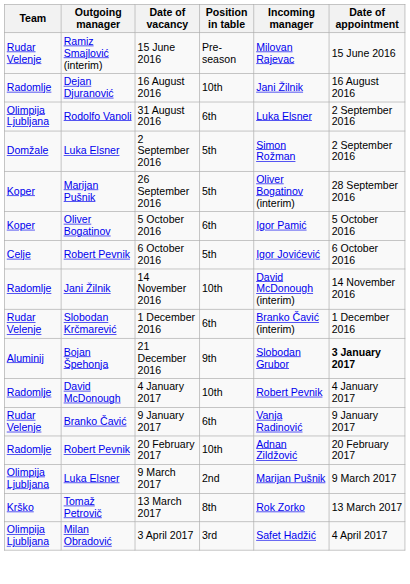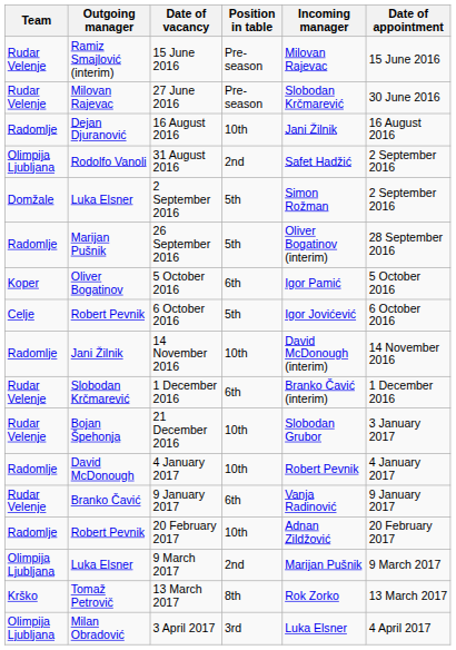 <table class="wikitable sortable">
 <tr>
 <th>Team</th>
 <th>Outgoing manager</th>
 <th>Date of vacancy</th>
 <th>Position in table</th>
 <th>Incoming manager</th>
 <th>Date of appointment</th>
 </tr>
 <tr>
 <td><a href='#'>Rudar Velenje</a></td>
 <td><a href='#'>Ramiz Smajlović</a> (interim)</td>
 <td>15 June 2016</td>
 <td>Pre-season</td>
 <td><a href='#'>Milovan Rajevac</a></td>
 <td>15 June 2016</td>
 </tr>
 <tr>
+<td><a href='#'>Rudar Velenje</a></td>
+<td><a href='#'>Milovan Rajevac</a></td>
+<td>27 June 2016</td>
+<td>Pre-season</td>
+<td><a href='#'>Slobodan Krčmarević</a></td>
+<td>30 June 2016</td>
+</tr>
+<tr>
 <td><a href='#'>Radomlje</a></td>
 <td><a href='#'>Dejan Djuranović</a></td>
 <td>16 August 2016</td>
 <td>10th</td>
 <td><a href='#'>Jani Žilnik</a></td>
 <td>16 August 2016</td>
 </tr>
 <tr>
 <td><a href='#'>Olimpija Ljubljana</a></td>
 <td><a href='#'>Rodolfo Vanoli</a></td>
 <td>31 August 2016</td>
-<td>6th</td>
-<td><a href='#'>Luka Elsner</a></td>
+<td>2nd</td>
+<td><a href='#'>Safet Hadžić</a></td>
 <td>2 September 2016</td>
 </tr>
 <tr>
 <td><a href='#'>Domžale</a></td>
 <td><a href='#'>Luka Elsner</a></td>
 <td>2 September 2016</td>
 <td>5th</td>
 <td><a href='#'>Simon Rožman</a></td>
 <td>2 September 2016</td>
 </tr>
 <tr>
-<td><a href='#'>Koper</a></td>
+<td><a href='#'>Radomlje</a></td>
 <td><a href='#'>Marijan Pušnik</a></td>
 <td>26 September 2016</td>
 <td>5th</td>
 <td><a href='#'>Oliver Bogatinov</a> (interim)</td>
 <td>28 September 2016</td>
 </tr>
 <tr>
 <td><a href='#'>Koper</a></td>
 <td><a href='#'>Oliver Bogatinov</a></td>
 <td>5 October 2016</td>
 <td>6th</td>
 <td><a href='#'>Igor Pamić</a></td>
 <td>5 October 2016</td>
 </tr>
 <tr>
 <td><a href='#'>Celje</a></td>
 <td><a href='#'>Robert Pevnik</a></td>
 <td>6 October 2016</td>
 <td>5th</td>
 <td><a href='#'>Igor Jovićević</a></td>
 <td>6 October 2016</td>
 </tr>
 <tr>
 <td><a href='#'>Radomlje</a></td>
 <td><a href='#'>Jani Žilnik</a></td>
 <td>14 November 2016</td>
 <td>10th</td>
 <td><a href='#'>David McDonough</a> (interim)</td>
 <td>14 November 2016</td>
 </tr>
 <tr>
 <td><a href='#'>Rudar Velenje</a></td>
 <td><a href='#'>Slobodan Krčmarević</a></td>
 <td>1 December 2016</td>
 <td>6th</td>
 <td><a href='#'>Branko Čavić</a> (interim)</td>
 <td>1 December 2016</td>
 </tr>
 <tr>
-<td><a href='#'>Aluminij</a></td>
+<td><a href='#'>Rudar Velenje</a></td>
 <td><a href='#'>Bojan Špehonja</a></td>
 <td>21 December 2016</td>
-<td>9th</td>
+<td>10th</td>
 <td><a href='#'>Slobodan Grubor</a></td>
-<td><strong>3 January 2017</strong></td>
+<td>3 January 2017</td>
 </tr>
 <tr>
 <td><a href='#'>Radomlje</a></td>
 <td><a href='#'>David McDonough</a></td>
 <td>4 January 2017</td>
 <td>10th</td>
 <td><a href='#'>Robert Pevnik</a></td>
 <td>4 January 2017</td>
 </tr>
 <tr>
 <td><a href='#'>Rudar Velenje</a></td>
 <td><a href='#'>Branko Čavić</a></td>
 <td>9 January 2017</td>
 <td>6th</td>
 <td><a href='#'>Vanja Radinović</a></td>
 <td>9 January 2017</td>
 </tr>
 <tr>
 <td><a href='#'>Radomlje</a></td>
 <td><a href='#'>Robert Pevnik</a></td>
 <td>20 February 2017</td>
 <td>10th</td>
 <td><a href='#'>Adnan Zildžović</a></td>
 <td>20 February 2017</td>
 </tr>
 <tr>
 <td><a href='#'>Olimpija Ljubljana</a></td>
 <td><a href='#'>Luka Elsner</a></td>
 <td>9 March 2017</td>
 <td>2nd</td>
 <td><a href='#'>Marijan Pušnik</a></td>
 <td>9 March 2017</td>
 </tr>
 <tr>
 <td><a href='#'>Krško</a></td>
 <td><a href='#'>Tomaž Petrovič</a></td>
 <td>13 March 2017</td>
 <td>8th</td>
 <td><a href='#'>Rok Zorko</a></td>
 <td>13 March 2017</td>
 </tr>
 <tr>
 <td><a href='#'>Olimpija Ljubljana</a></td>
 <td><a href='#'>Milan Obradović</a></td>
 <td>3 April 2017</td>
 <td>3rd</td>
-<td><a href='#'>Safet Hadžić</a></td>
+<td><a href='#'>Luka Elsner</a></td>
 <td>4 April 2017</td>
 </tr>
 </table>
